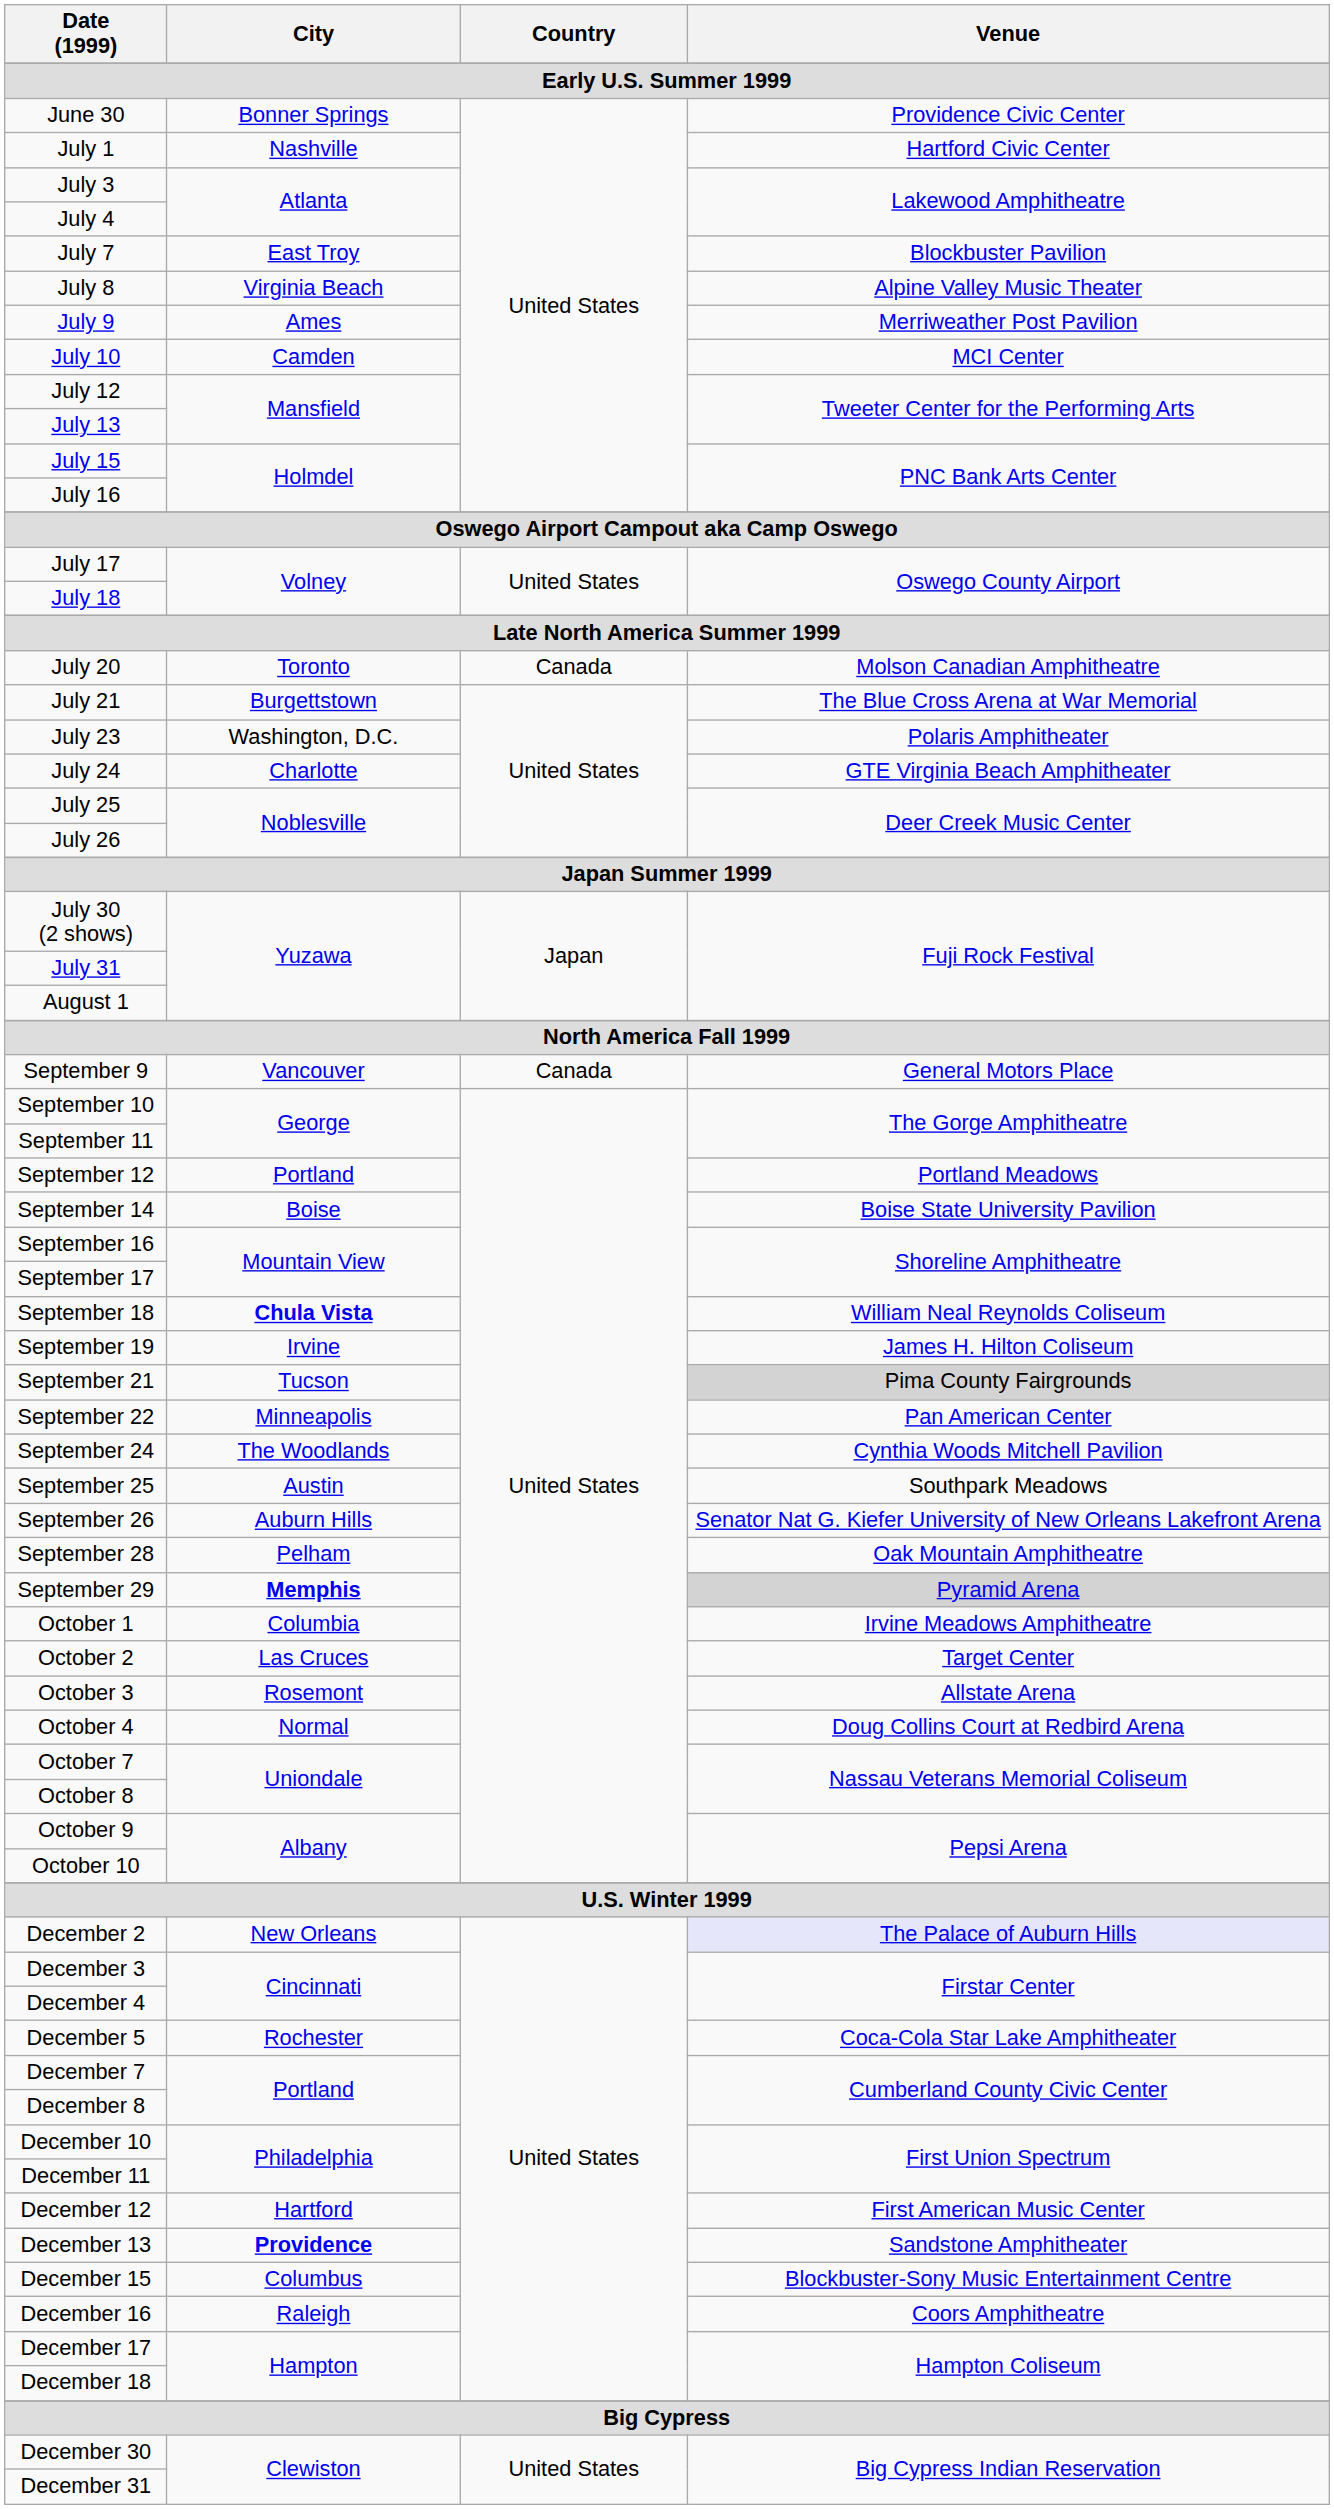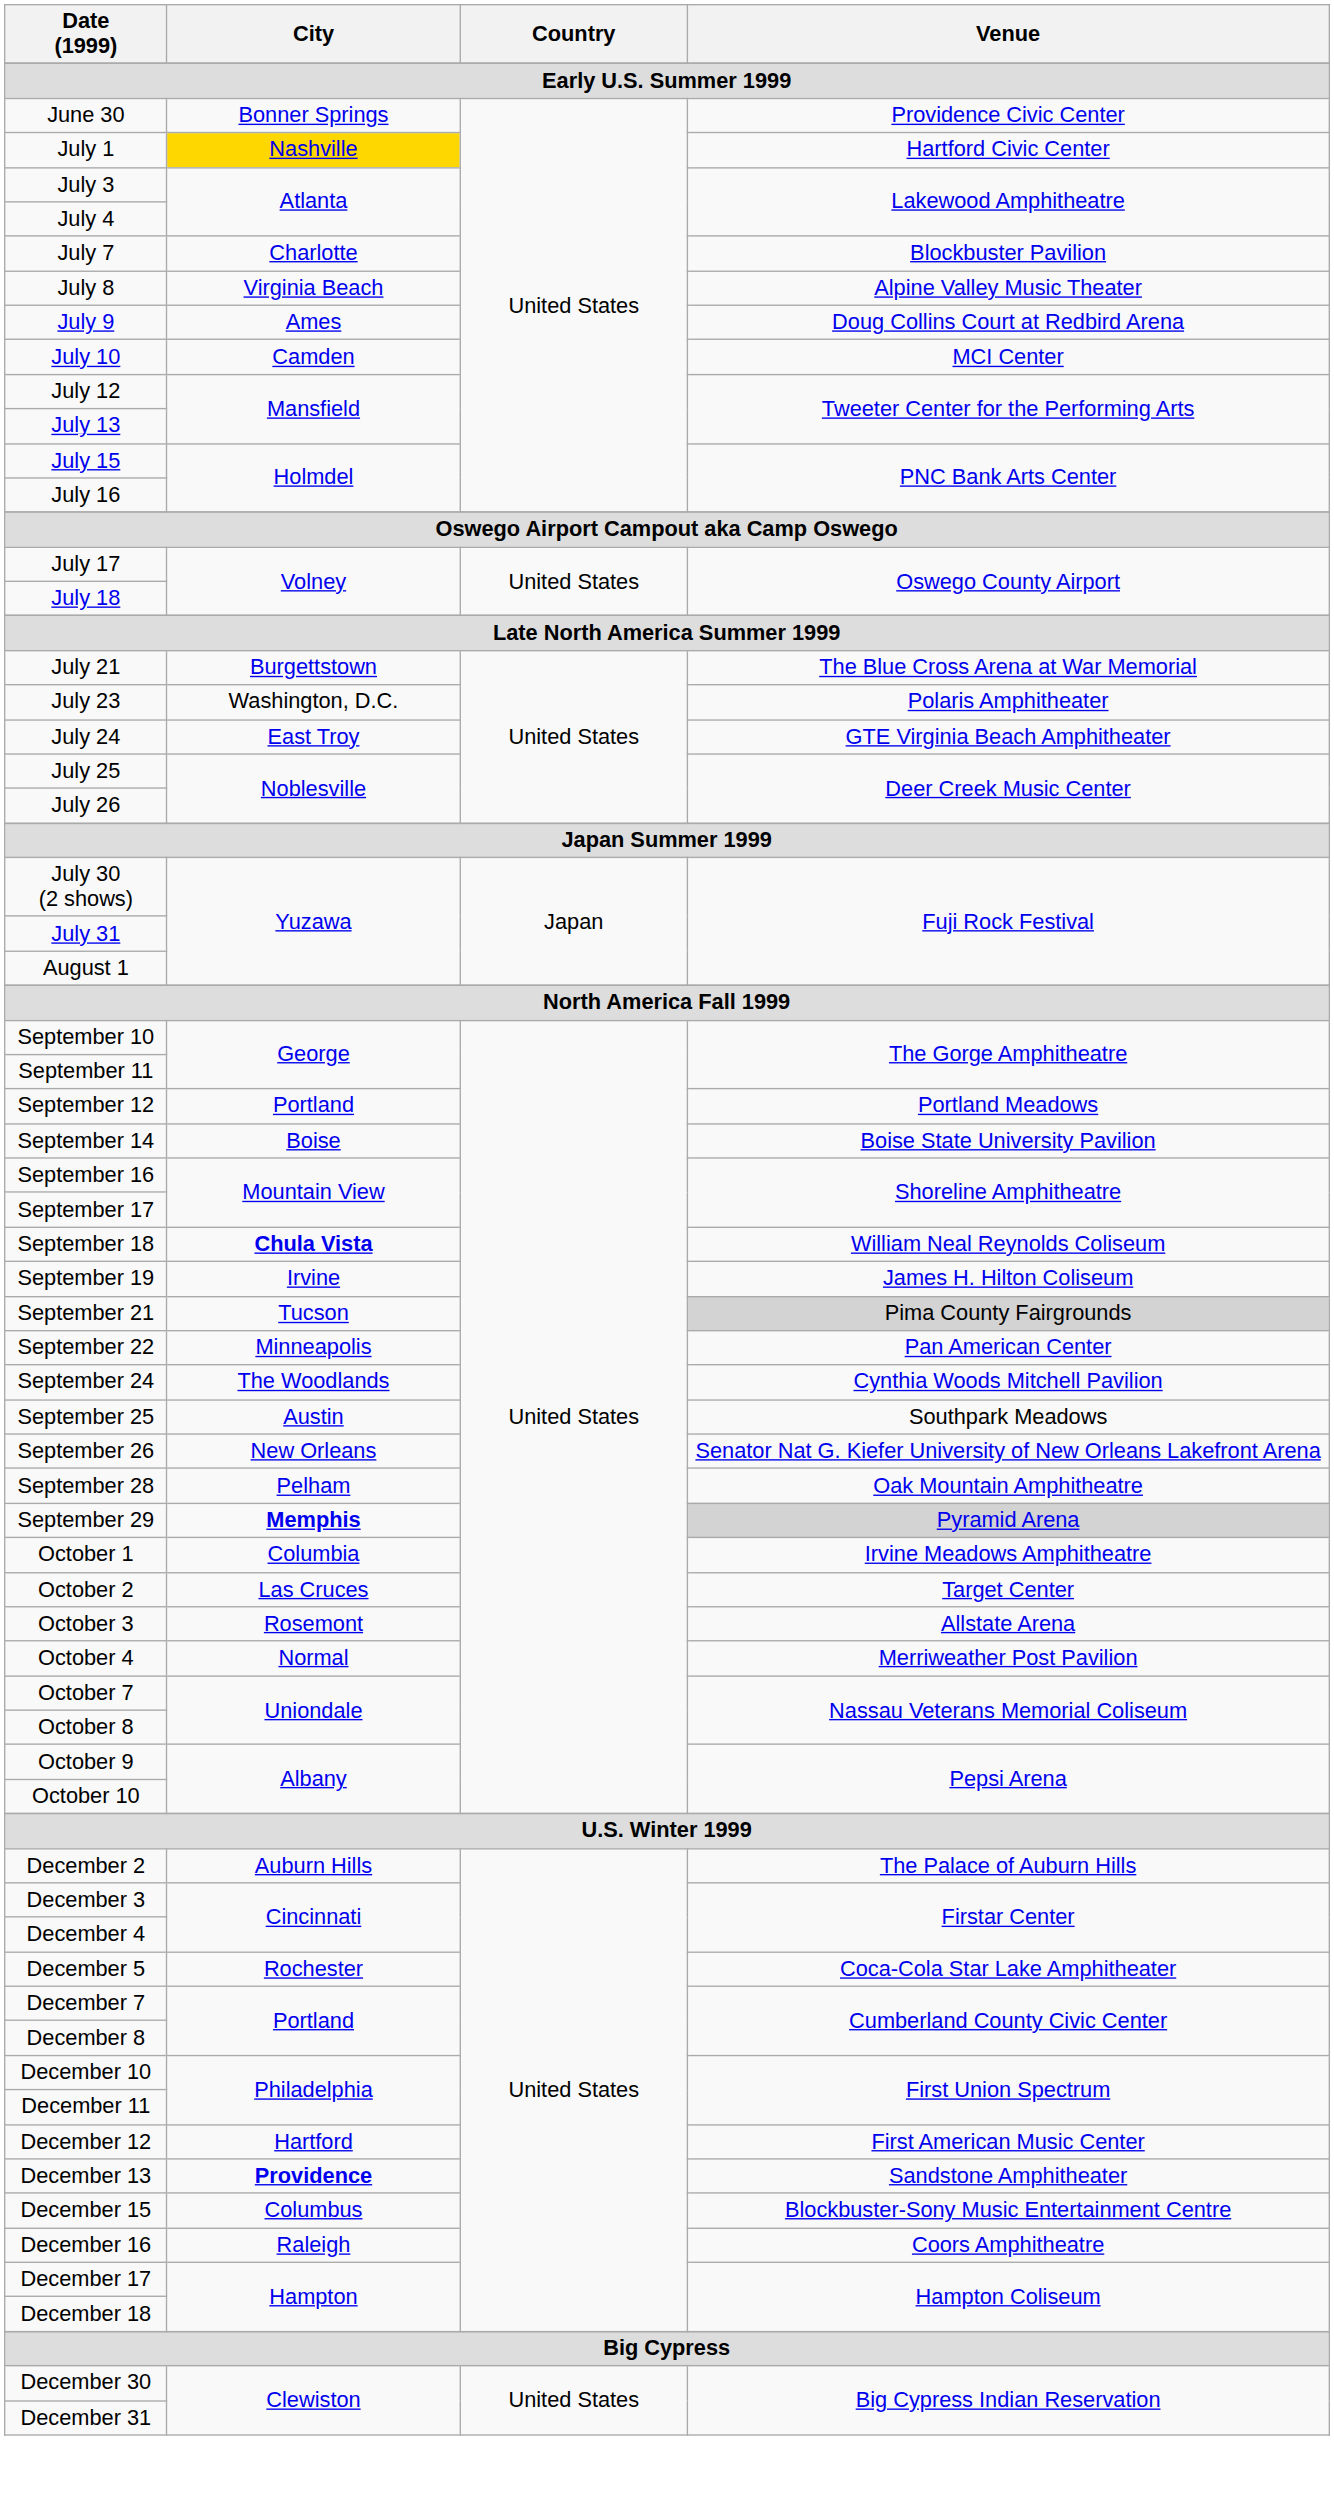 <table class="wikitable plainrowheaders" style="text-align:center;">
 <tr>
 <th scope="col" style="width:7em;">Date<br>(1999)</th>
 <th scope="col" style="width:13em;">City</th>
 <th scope="col" style="width:10em;">Country</th>
 <th scope="col" style="width:29em;">Venue</th>
 </tr>
 <tr>
 </tr>
 <tr style="background:#ddd;">
 <td colspan="4" style="text-align:center;"><strong>Early U.S. Summer 1999</strong></td>
 </tr>
 <tr>
 <td>June 30</td>
 <td><a href='#'>Bonner Springs</a></td>
 <td rowspan="12">United States</td>
 <td><a href='#'>Providence Civic Center</a></td>
 </tr>
 <tr>
 <td>July 1</td>
-<td><a href='#'>Nashville</a></td>
+<td style="background: gold;"><a href='#'>Nashville</a></td>
 <td><a href='#'>Hartford Civic Center</a></td>
 </tr>
 <tr>
 <td>July 3</td>
 <td rowspan="2"><a href='#'>Atlanta</a></td>
 <td rowspan="2"><a href='#'>Lakewood Amphitheatre</a></td>
 </tr>
 <tr>
 <td>July 4</td>
 </tr>
 <tr>
 <td>July 7</td>
-<td><a href='#'>East Troy</a></td>
+<td><a href='#'>Charlotte</a></td>
 <td><a href='#'>Blockbuster Pavilion</a></td>
 </tr>
 <tr>
 <td>July 8</td>
 <td><a href='#'>Virginia Beach</a></td>
 <td><a href='#'>Alpine Valley Music Theater</a></td>
 </tr>
 <tr>
 <td><a href='#'>July 9</a></td>
 <td><a href='#'>Ames</a></td>
-<td><a href='#'>Merriweather Post Pavilion</a></td>
+<td><a href='#'>Doug Collins Court at Redbird Arena</a></td>
 </tr>
 <tr>
 <td><a href='#'>July 10</a></td>
 <td><a href='#'>Camden</a></td>
 <td><a href='#'>MCI Center</a></td>
 </tr>
 <tr>
 <td>July 12</td>
 <td rowspan="2"><a href='#'>Mansfield</a></td>
 <td rowspan="2"><a href='#'>Tweeter Center for the Performing Arts</a></td>
 </tr>
 <tr>
 <td><a href='#'>July 13</a></td>
 </tr>
 <tr>
 <td><a href='#'>July 15</a></td>
 <td rowspan="2"><a href='#'>Holmdel</a></td>
 <td rowspan="2"><a href='#'>PNC Bank Arts Center</a></td>
 </tr>
 <tr>
 <td>July 16</td>
 </tr>
 <tr>
 </tr>
 <tr style="background:#ddd;">
 <td colspan="4" style="text-align:center;"><strong>Oswego Airport Campout aka Camp Oswego</strong></td>
 </tr>
 <tr>
 <td>July 17</td>
 <td rowspan="2"><a href='#'>Volney</a></td>
 <td rowspan="2">United States</td>
 <td rowspan="2"><a href='#'>Oswego County Airport</a></td>
 </tr>
 <tr>
 <td><a href='#'>July 18</a></td>
 </tr>
 <tr>
 </tr>
 <tr style="background:#ddd;">
 <td colspan="4" style="text-align:center;"><strong>Late North America Summer 1999</strong></td>
 </tr>
 <tr>
-<td>July 20</td>
-<td><a href='#'>Toronto</a></td>
-<td>Canada</td>
-<td><a href='#'>Molson Canadian Amphitheatre</a></td>
-</tr>
-<tr>
 <td>July 21</td>
 <td><a href='#'>Burgettstown</a></td>
 <td rowspan="5">United States</td>
 <td><a href='#'>The Blue Cross Arena at War Memorial</a></td>
 </tr>
 <tr>
 <td>July 23</td>
 <td>Washington, D.C.</td>
 <td><a href='#'>Polaris Amphitheater</a></td>
 </tr>
 <tr>
 <td>July 24</td>
-<td><a href='#'>Charlotte</a></td>
+<td><a href='#'>East Troy</a></td>
 <td><a href='#'>GTE Virginia Beach Amphitheater</a></td>
 </tr>
 <tr>
 <td>July 25</td>
 <td rowspan="2"><a href='#'>Noblesville</a></td>
 <td rowspan="2"><a href='#'>Deer Creek Music Center</a></td>
 </tr>
 <tr>
 <td>July 26</td>
 </tr>
 <tr>
 </tr>
 <tr style="background:#ddd;">
 <td colspan="4" style="text-align:center;"><strong>Japan Summer 1999</strong></td>
 </tr>
 <tr>
 <td>July 30<br>(2 shows)</td>
 <td rowspan="3"><a href='#'>Yuzawa</a></td>
 <td rowspan="3">Japan</td>
 <td rowspan="3"><a href='#'>Fuji Rock Festival</a></td>
 </tr>
 <tr>
 <td><a href='#'>July 31</a></td>
 </tr>
 <tr>
 <td>August 1</td>
 </tr>
 <tr>
 </tr>
 <tr style="background:#ddd;">
 <td colspan="4" style="text-align:center;"><strong>North America Fall 1999</strong></td>
-</tr>
-<tr>
-<td>September 9</td>
-<td><a href='#'>Vancouver</a></td>
-<td>Canada</td>
-<td><a href='#'>General Motors Place</a></td>
 </tr>
 <tr>
 <td>September 10</td>
 <td rowspan="2"><a href='#'>George</a></td>
 <td rowspan="23">United States</td>
 <td rowspan="2"><a href='#'>The Gorge Amphitheatre</a></td>
 </tr>
 <tr>
 <td>September 11</td>
 </tr>
 <tr>
 <td>September 12</td>
 <td><a href='#'>Portland</a></td>
 <td><a href='#'>Portland Meadows</a></td>
 </tr>
 <tr>
 <td>September 14</td>
 <td><a href='#'>Boise</a></td>
 <td><a href='#'>Boise State University Pavilion</a></td>
 </tr>
 <tr>
 <td>September 16</td>
 <td rowspan="2"><a href='#'>Mountain View</a></td>
 <td rowspan="2"><a href='#'>Shoreline Amphitheatre</a></td>
 </tr>
 <tr>
 <td>September 17</td>
 </tr>
 <tr>
 <td>September 18</td>
 <td><strong><a href='#'>Chula Vista</a></strong></td>
 <td><a href='#'>William Neal Reynolds Coliseum</a></td>
 </tr>
 <tr>
 <td>September 19</td>
 <td><a href='#'>Irvine</a></td>
 <td><a href='#'>James H. Hilton Coliseum</a></td>
 </tr>
 <tr>
 <td>September 21</td>
 <td><a href='#'>Tucson</a></td>
 <td style="background: lightgrey;">Pima County Fairgrounds</td>
 </tr>
 <tr>
 <td>September 22</td>
 <td><a href='#'>Minneapolis</a></td>
 <td><a href='#'>Pan American Center</a></td>
 </tr>
 <tr>
 <td>September 24</td>
 <td><a href='#'>The Woodlands</a></td>
 <td><a href='#'>Cynthia Woods Mitchell Pavilion</a></td>
 </tr>
 <tr>
 <td>September 25</td>
 <td><a href='#'>Austin</a></td>
 <td>Southpark Meadows</td>
 </tr>
 <tr>
 <td>September 26</td>
-<td><a href='#'>Auburn Hills</a></td>
+<td><a href='#'>New Orleans</a></td>
 <td><a href='#'>Senator Nat G. Kiefer University of New Orleans Lakefront Arena</a></td>
 </tr>
 <tr>
 <td>September 28</td>
 <td><a href='#'>Pelham</a></td>
 <td><a href='#'>Oak Mountain Amphitheatre</a></td>
 </tr>
 <tr>
 <td>September 29</td>
 <td><strong><a href='#'>Memphis</a></strong></td>
 <td style="background: lightgrey;"><a href='#'>Pyramid Arena</a></td>
 </tr>
 <tr>
 <td>October 1</td>
 <td><a href='#'>Columbia</a></td>
 <td><a href='#'>Irvine Meadows Amphitheatre</a></td>
 </tr>
 <tr>
 <td>October 2</td>
 <td><a href='#'>Las Cruces</a></td>
 <td><a href='#'>Target Center</a></td>
 </tr>
 <tr>
 <td>October 3</td>
 <td><a href='#'>Rosemont</a></td>
 <td><a href='#'>Allstate Arena</a></td>
 </tr>
 <tr>
 <td>October 4</td>
 <td><a href='#'>Normal</a></td>
-<td><a href='#'>Doug Collins Court at Redbird Arena</a></td>
+<td><a href='#'>Merriweather Post Pavilion</a></td>
 </tr>
 <tr>
 <td>October 7</td>
 <td rowspan="2"><a href='#'>Uniondale</a></td>
 <td rowspan="2"><a href='#'>Nassau Veterans Memorial Coliseum</a></td>
 </tr>
 <tr>
 <td>October 8</td>
 </tr>
 <tr>
 <td>October 9</td>
 <td rowspan="2"><a href='#'>Albany</a></td>
 <td rowspan="2"><a href='#'>Pepsi Arena</a></td>
 </tr>
 <tr>
 <td>October 10</td>
 </tr>
 <tr>
 </tr>
 <tr style="background:#ddd;">
 <td colspan="4" style="text-align:center;"><strong>U.S. Winter 1999</strong></td>
 </tr>
 <tr>
 <td>December 2</td>
-<td><a href='#'>New Orleans</a></td>
+<td><a href='#'>Auburn Hills</a></td>
 <td rowspan="14">United States</td>
-<td style="background: lavender;"><a href='#'>The Palace of Auburn Hills</a></td>
+<td><a href='#'>The Palace of Auburn Hills</a></td>
 </tr>
 <tr>
 <td>December 3</td>
 <td rowspan="2"><a href='#'>Cincinnati</a></td>
 <td rowspan="2"><a href='#'>Firstar Center</a></td>
 </tr>
 <tr>
 <td>December 4</td>
 </tr>
 <tr>
 <td>December 5</td>
 <td><a href='#'>Rochester</a></td>
 <td><a href='#'>Coca-Cola Star Lake Amphitheater</a></td>
 </tr>
 <tr>
 <td>December 7</td>
 <td rowspan="2"><a href='#'>Portland</a></td>
 <td rowspan="2"><a href='#'>Cumberland County Civic Center</a></td>
 </tr>
 <tr>
 <td>December 8</td>
 </tr>
 <tr>
 <td>December 10</td>
 <td rowspan="2"><a href='#'>Philadelphia</a></td>
 <td rowspan="2"><a href='#'>First Union Spectrum</a></td>
 </tr>
 <tr>
 <td>December 11</td>
 </tr>
 <tr>
 <td>December 12</td>
 <td><a href='#'>Hartford</a></td>
 <td><a href='#'>First American Music Center</a></td>
 </tr>
 <tr>
 <td>December 13</td>
 <td><strong><a href='#'>Providence</a></strong></td>
 <td><a href='#'>Sandstone Amphitheater</a></td>
 </tr>
 <tr>
 <td>December 15</td>
 <td><a href='#'>Columbus</a></td>
 <td><a href='#'>Blockbuster-Sony Music Entertainment Centre</a></td>
 </tr>
 <tr>
 <td>December 16</td>
 <td><a href='#'>Raleigh</a></td>
 <td><a href='#'>Coors Amphitheatre</a></td>
 </tr>
 <tr>
 <td>December 17</td>
 <td rowspan="2"><a href='#'>Hampton</a></td>
 <td rowspan="2"><a href='#'>Hampton Coliseum</a></td>
 </tr>
 <tr>
 <td>December 18</td>
 </tr>
 <tr>
 </tr>
 <tr style="background:#ddd;">
 <td colspan="4" style="text-align:center;"><strong>Big Cypress</strong></td>
 </tr>
 <tr>
 <td>December 30</td>
 <td rowspan="2"><a href='#'>Clewiston</a></td>
 <td rowspan="2">United States</td>
 <td rowspan="2"><a href='#'>Big Cypress Indian Reservation</a></td>
 </tr>
 <tr>
 <td>December 31</td>
 </tr>
 </table>
